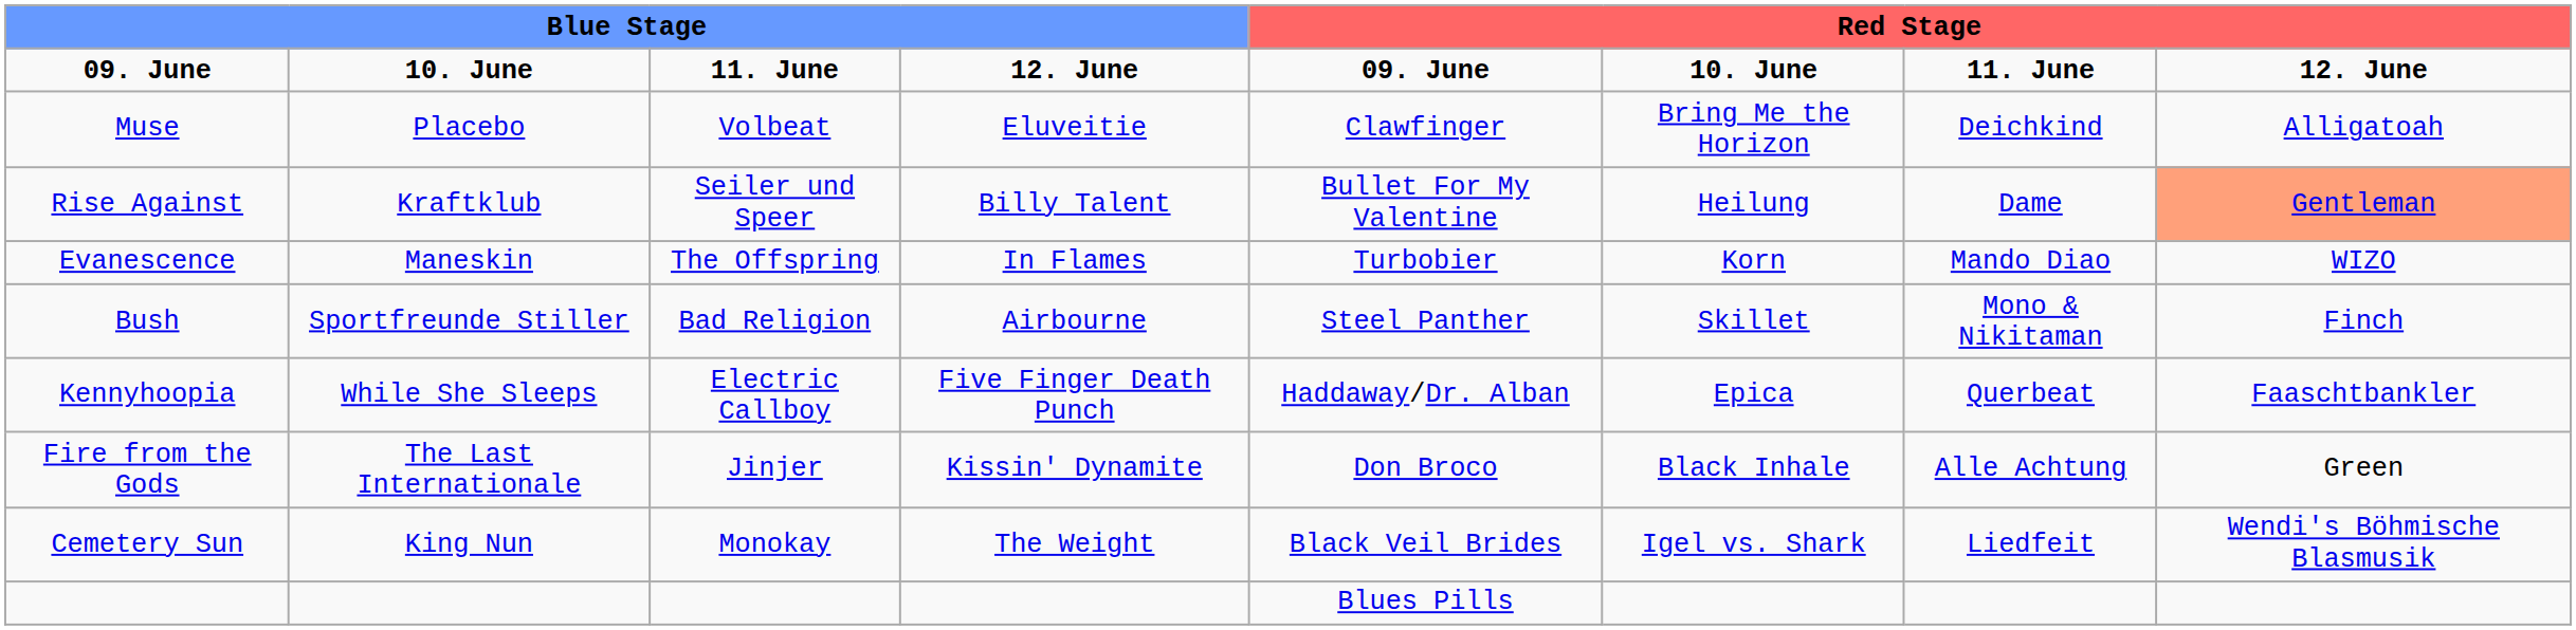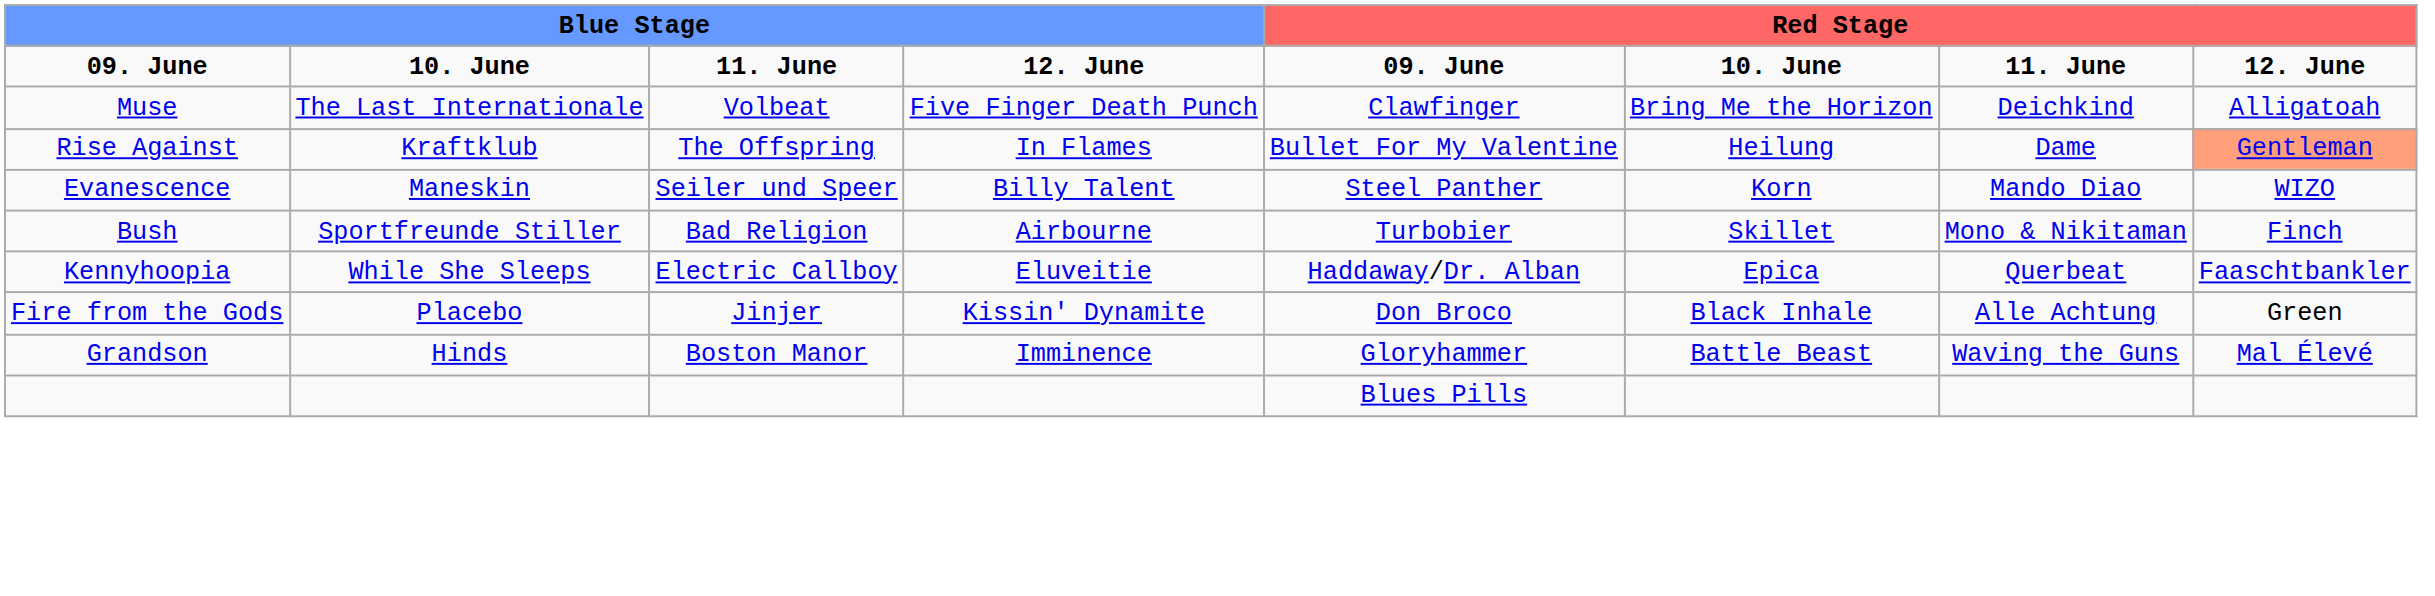 <table class="wikitable" style="text-align:center">
 <tr>
 <td colspan="4" style="background-color:#6699FF"><strong>Blue Stage</strong></td>
 <td colspan="4" style="background-color:#FF6666"><strong>Red Stage</strong></td>
 </tr>
 <tr>
 <td><strong>09. June</strong></td>
 <td><strong>10. June</strong></td>
 <td><strong>11. June</strong></td>
 <td><strong>12. June</strong></td>
 <td><strong>09. June</strong></td>
 <td><strong>10. June</strong></td>
 <td><strong>11. June</strong></td>
 <td><strong>12. June</strong></td>
 </tr>
 <tr>
 <td><a href='#'>Muse</a></td>
-<td><a href='#'>Placebo</a></td>
+<td><a href='#'>The Last Internationale</a></td>
 <td><a href='#'>Volbeat</a></td>
-<td><a href='#'>Eluveitie</a></td>
+<td><a href='#'>Five Finger Death Punch</a></td>
 <td><a href='#'>Clawfinger</a></td>
 <td><a href='#'>Bring Me the Horizon</a></td>
 <td><a href='#'>Deichkind</a></td>
 <td><a href='#'>Alligatoah</a></td>
 </tr>
 <tr>
 <td><a href='#'>Rise Against</a></td>
 <td><a href='#'>Kraftklub</a></td>
-<td><a href='#'>Seiler und Speer</a></td>
-<td><a href='#'>Billy Talent</a></td>
+<td><a href='#'>The Offspring</a></td>
+<td><a href='#'>In Flames</a></td>
 <td><a href='#'>Bullet For My Valentine</a></td>
 <td><a href='#'>Heilung</a></td>
 <td><a href='#'>Dame</a></td>
 <td style="background: lightsalmon;"><a href='#'>Gentleman</a></td>
 </tr>
 <tr>
 <td><a href='#'>Evanescence</a></td>
 <td><a href='#'>Maneskin</a></td>
-<td><a href='#'>The Offspring</a></td>
-<td><a href='#'>In Flames</a></td>
-<td><a href='#'>Turbobier</a></td>
+<td><a href='#'>Seiler und Speer</a></td>
+<td><a href='#'>Billy Talent</a></td>
+<td><a href='#'>Steel Panther</a></td>
 <td><a href='#'>Korn</a></td>
 <td><a href='#'>Mando Diao</a></td>
 <td><a href='#'>WIZO</a></td>
 </tr>
 <tr>
 <td><a href='#'>Bush</a></td>
 <td><a href='#'>Sportfreunde Stiller</a></td>
 <td><a href='#'>Bad Religion</a></td>
 <td><a href='#'>Airbourne</a></td>
-<td><a href='#'>Steel Panther</a></td>
+<td><a href='#'>Turbobier</a></td>
 <td><a href='#'>Skillet</a></td>
 <td><a href='#'>Mono & Nikitaman</a></td>
 <td><a href='#'>Finch</a></td>
 </tr>
 <tr>
 <td><a href='#'>Kennyhoopia</a></td>
 <td><a href='#'>While She Sleeps</a></td>
 <td><a href='#'>Electric Callboy</a></td>
-<td><a href='#'>Five Finger Death Punch</a></td>
+<td><a href='#'>Eluveitie</a></td>
 <td><a href='#'>Haddaway</a>/<a href='#'>Dr. Alban</a></td>
 <td><a href='#'>Epica</a></td>
 <td><a href='#'>Querbeat</a></td>
 <td><a href='#'>Faaschtbankler</a></td>
 </tr>
 <tr>
 <td><a href='#'>Fire from the Gods</a></td>
-<td><a href='#'>The Last Internationale</a></td>
+<td><a href='#'>Placebo</a></td>
 <td><a href='#'>Jinjer</a></td>
 <td><a href='#'>Kissin' Dynamite</a></td>
 <td><a href='#'>Don Broco</a></td>
 <td><a href='#'>Black Inhale</a></td>
 <td><a href='#'>Alle Achtung</a></td>
 <td>Green</td>
 </tr>
 <tr>
-<td><a href='#'>Cemetery Sun</a></td>
-<td><a href='#'>King Nun</a></td>
-<td><a href='#'>Monokay</a></td>
-<td><a href='#'>The Weight</a></td>
-<td><a href='#'>Black Veil Brides</a></td>
-<td><a href='#'>Igel vs. Shark</a></td>
-<td><a href='#'>Liedfeit</a></td>
-<td><a href='#'>Wendi's Böhmische Blasmusik</a></td>
+<td><a href='#'>Grandson</a></td>
+<td><a href='#'>Hinds</a></td>
+<td><a href='#'>Boston Manor</a></td>
+<td><a href='#'>Imminence</a></td>
+<td><a href='#'>Gloryhammer</a></td>
+<td><a href='#'>Battle Beast</a></td>
+<td><a href='#'>Waving the Guns</a></td>
+<td><a href='#'>Mal Élevé</a></td>
 </tr>
 <tr>
 <td></td>
 <td></td>
 <td></td>
 <td></td>
 <td><a href='#'>Blues Pills</a></td>
 <td></td>
 <td></td>
 <td></td>
 </tr>
 </table>
